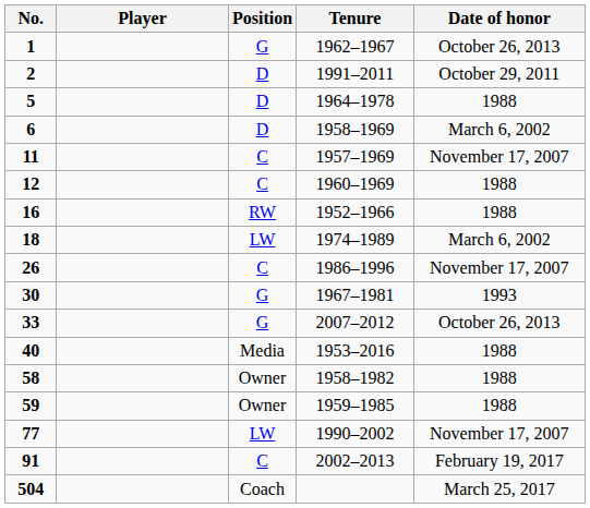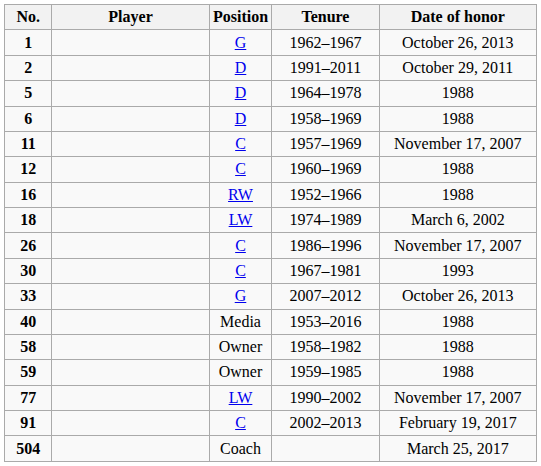 <table class="wikitable sortable" style="text-align:center">
 <tr>
 <th width=40px>No.</th>
 <th width=150px>Player</th>
 <th width=40px>Position</th>
 <th width=100px>Tenure</th>
 <th width=150px>Date of honor</th>
 </tr>
 <tr>
 <td><strong>1</strong></td>
 <td></td>
 <td><a href='#'>G</a></td>
 <td>1962–1967</td>
 <td>October 26, 2013</td>
 </tr>
 <tr>
 <td><strong>2</strong></td>
 <td></td>
 <td><a href='#'>D</a></td>
 <td>1991–2011</td>
 <td>October 29, 2011</td>
 </tr>
 <tr>
 <td><strong>5</strong></td>
 <td></td>
 <td><a href='#'>D</a></td>
 <td>1964–1978</td>
 <td>1988</td>
 </tr>
 <tr>
 <td><strong>6</strong></td>
 <td></td>
 <td><a href='#'>D</a></td>
 <td>1958–1969</td>
-<td>March 6, 2002</td>
+<td>1988</td>
 </tr>
 <tr>
 <td><strong>11</strong></td>
 <td></td>
 <td><a href='#'>C</a></td>
 <td>1957–1969</td>
 <td>November 17, 2007</td>
 </tr>
 <tr>
 <td><strong>12</strong></td>
 <td></td>
 <td><a href='#'>C</a></td>
 <td>1960–1969</td>
 <td>1988</td>
 </tr>
 <tr>
 <td><strong>16</strong></td>
 <td></td>
 <td><a href='#'>RW</a></td>
 <td>1952–1966</td>
 <td>1988</td>
 </tr>
 <tr>
 <td><strong>18</strong></td>
 <td></td>
 <td><a href='#'>LW</a></td>
 <td>1974–1989</td>
 <td>March 6, 2002</td>
 </tr>
 <tr>
 <td><strong>26</strong></td>
 <td></td>
 <td><a href='#'>C</a></td>
 <td>1986–1996</td>
 <td>November 17, 2007</td>
 </tr>
 <tr>
 <td><strong>30</strong></td>
 <td></td>
-<td><a href='#'>G</a></td>
+<td><a href='#'>C</a></td>
 <td>1967–1981</td>
 <td>1993</td>
 </tr>
 <tr>
 <td><strong>33</strong></td>
 <td></td>
 <td><a href='#'>G</a></td>
 <td>2007–2012</td>
 <td>October 26, 2013</td>
 </tr>
 <tr>
 <td><strong>40</strong></td>
 <td></td>
 <td>Media</td>
 <td>1953–2016</td>
 <td>1988</td>
 </tr>
 <tr>
 <td><strong>58</strong></td>
 <td></td>
 <td>Owner</td>
 <td>1958–1982</td>
 <td>1988</td>
 </tr>
 <tr>
 <td><strong>59</strong></td>
 <td></td>
 <td>Owner</td>
 <td>1959–1985</td>
 <td>1988</td>
 </tr>
 <tr>
 <td><strong>77</strong></td>
 <td></td>
 <td><a href='#'>LW</a></td>
 <td>1990–2002</td>
 <td>November 17, 2007</td>
 </tr>
 <tr>
 <td><strong>91</strong></td>
 <td></td>
 <td><a href='#'>C</a></td>
 <td>2002–2013</td>
 <td>February 19, 2017</td>
 </tr>
 <tr>
 <td><strong>504</strong></td>
 <td></td>
 <td>Coach</td>
 <td></td>
 <td>March 25, 2017</td>
 </tr>
 </table>
